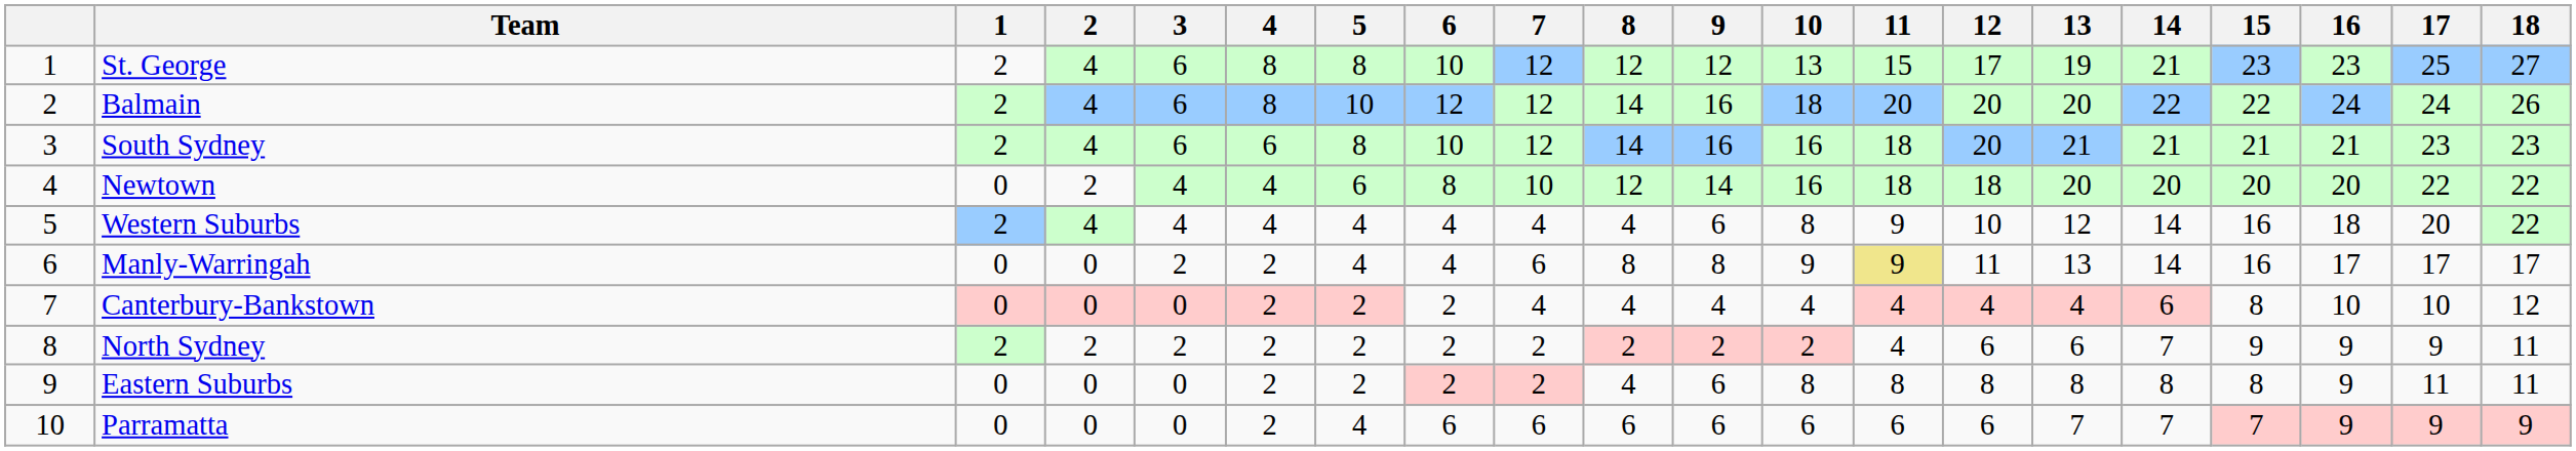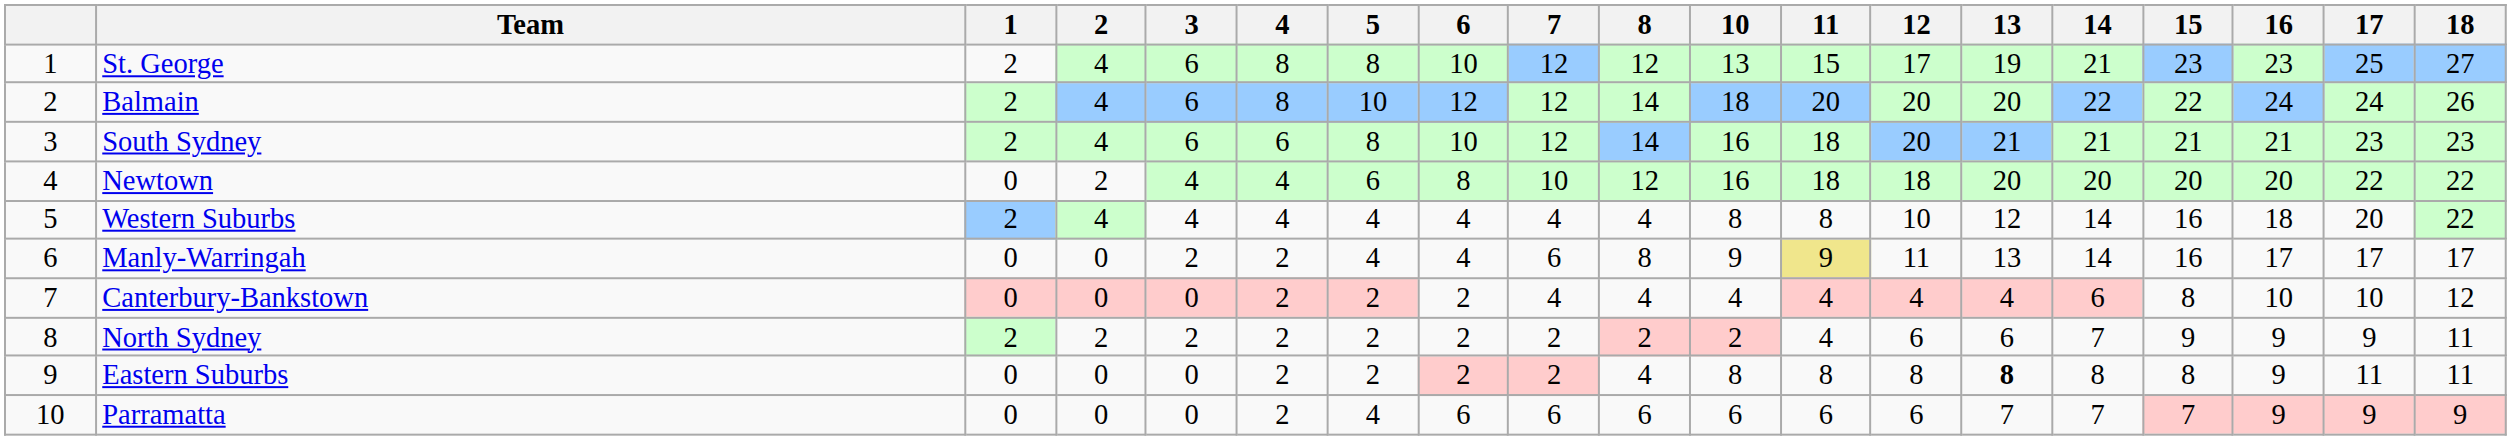 <table class="wikitable" style="text-align:center; line-height: 90%; font-size:90%;" width=100%>
 <tr>
 <th width=20 abbr="Position"></th>
 <th width=250>Team</th>
 <th width=20 abbr="Round 1">1</th>
 <th width=20 abbr="Round 2">2</th>
 <th width=20 abbr="Round 3">3</th>
 <th width=20 abbr="Round 4">4</th>
 <th width=20 abbr="Round 5">5</th>
 <th width=20 abbr="Round 6">6</th>
 <th width=20 abbr="Round 7">7</th>
 <th width=20 abbr="Round 8">8</th>
-<th width=20 abbr="Round 9">9</th>
 <th width=20 abbr="Round 10">10</th>
 <th width=20 abbr="Round 11">11</th>
 <th width=20 abbr="Round 12">12</th>
 <th width=20 abbr="Round 13">13</th>
 <th width=20 abbr="Round 14">14</th>
 <th width=20 abbr="Round 15">15</th>
 <th width=20 abbr="Round 16">16</th>
 <th width=20 abbr="Round 17">17</th>
 <th width=20 abbr="Round 18">18</th>
 </tr>
 <tr>
 <td>1</td>
 <td style="text-align:left;"> <a href='#'>St. George</a></td>
 <td>2</td>
 <td style="background: #ccffcc;">4</td>
 <td style="background: #ccffcc;">6</td>
 <td style="background: #ccffcc;">8</td>
 <td style="background: #ccffcc;">8</td>
 <td style="background: #ccffcc;">10</td>
 <td style="background: #99ccff;">12</td>
-<td style="background: #ccffcc;">12</td>
 <td style="background: #ccffcc;">12</td>
 <td style="background: #ccffcc;">13</td>
 <td style="background: #ccffcc;">15</td>
 <td style="background: #ccffcc;">17</td>
 <td style="background: #ccffcc;">19</td>
 <td style="background: #ccffcc;">21</td>
 <td style="background: #99ccff;">23</td>
 <td style="background: #ccffcc;">23</td>
 <td style="background: #99ccff;">25</td>
 <td style="background: #99ccff;">27</td>
 </tr>
 <tr>
 <td>2</td>
 <td style="text-align:left;"> <a href='#'>Balmain</a></td>
 <td style="background: #ccffcc;">2</td>
 <td style="background: #99ccff;">4</td>
 <td style="background: #99ccff;">6</td>
 <td style="background: #99ccff;">8</td>
 <td style="background: #99ccff;">10</td>
 <td style="background: #99ccff;">12</td>
 <td style="background: #ccffcc;">12</td>
 <td style="background: #ccffcc;">14</td>
-<td style="background: #ccffcc;">16</td>
 <td style="background: #99ccff;">18</td>
 <td style="background: #99ccff;">20</td>
 <td style="background: #ccffcc;">20</td>
 <td style="background: #ccffcc;">20</td>
 <td style="background: #99ccff;">22</td>
 <td style="background: #ccffcc;">22</td>
 <td style="background: #99ccff;">24</td>
 <td style="background: #ccffcc;">24</td>
 <td style="background: #ccffcc;">26</td>
 </tr>
 <tr>
 <td>3</td>
 <td style="text-align:left;"> <a href='#'>South Sydney</a></td>
 <td style="background: #ccffcc;">2</td>
 <td style="background: #ccffcc;">4</td>
 <td style="background: #ccffcc;">6</td>
 <td style="background: #ccffcc;">6</td>
 <td style="background: #ccffcc;">8</td>
 <td style="background: #ccffcc;">10</td>
 <td style="background: #ccffcc;">12</td>
 <td style="background: #99ccff;">14</td>
-<td style="background: #99ccff;">16</td>
 <td style="background: #ccffcc;">16</td>
 <td style="background: #ccffcc;">18</td>
 <td style="background: #99ccff;">20</td>
 <td style="background: #99ccff;">21</td>
 <td style="background: #ccffcc;">21</td>
 <td style="background: #ccffcc;">21</td>
 <td style="background: #ccffcc;">21</td>
 <td style="background: #ccffcc;">23</td>
 <td style="background: #ccffcc;">23</td>
 </tr>
 <tr>
 <td>4</td>
 <td style="text-align:left;"> <a href='#'>Newtown</a></td>
 <td>0</td>
 <td>2</td>
 <td style="background: #ccffcc;">4</td>
 <td style="background: #ccffcc;">4</td>
 <td style="background: #ccffcc;">6</td>
 <td style="background: #ccffcc;">8</td>
 <td style="background: #ccffcc;">10</td>
 <td style="background: #ccffcc;">12</td>
-<td style="background: #ccffcc;">14</td>
 <td style="background: #ccffcc;">16</td>
 <td style="background: #ccffcc;">18</td>
 <td style="background: #ccffcc;">18</td>
 <td style="background: #ccffcc;">20</td>
 <td style="background: #ccffcc;">20</td>
 <td style="background: #ccffcc;">20</td>
 <td style="background: #ccffcc;">20</td>
 <td style="background: #ccffcc;">22</td>
 <td style="background: #ccffcc;">22</td>
 </tr>
 <tr>
 <td>5</td>
 <td style="text-align:left;"> <a href='#'>Western Suburbs</a></td>
 <td style="background: #99ccff;">2</td>
 <td style="background: #ccffcc;">4</td>
 <td>4</td>
 <td>4</td>
 <td>4</td>
 <td>4</td>
 <td>4</td>
 <td>4</td>
-<td>6</td>
 <td>8</td>
-<td>9</td>
+<td>8</td>
 <td>10</td>
 <td>12</td>
 <td>14</td>
 <td>16</td>
 <td>18</td>
 <td>20</td>
 <td style="background: #ccffcc;">22</td>
 </tr>
 <tr>
 <td>6</td>
 <td style="text-align:left;"> <a href='#'>Manly-Warringah</a></td>
 <td>0</td>
 <td>0</td>
 <td>2</td>
 <td>2</td>
 <td>4</td>
 <td>4</td>
 <td>6</td>
-<td>8</td>
 <td>8</td>
 <td>9</td>
 <td style="background: khaki;">9</td>
 <td>11</td>
 <td>13</td>
 <td>14</td>
 <td>16</td>
 <td>17</td>
 <td>17</td>
 <td>17</td>
 </tr>
 <tr>
 <td>7</td>
 <td style="text-align:left;"> <a href='#'>Canterbury-Bankstown</a></td>
 <td style="background: #ffcccc;">0</td>
 <td style="background: #ffcccc;">0</td>
 <td style="background: #ffcccc;">0</td>
 <td style="background: #ffcccc;">2</td>
 <td style="background: #ffcccc;">2</td>
 <td>2</td>
-<td>4</td>
 <td>4</td>
 <td>4</td>
 <td>4</td>
 <td style="background: #ffcccc;">4</td>
 <td style="background: #ffcccc;">4</td>
 <td style="background: #ffcccc;">4</td>
 <td style="background: #ffcccc;">6</td>
 <td>8</td>
 <td>10</td>
 <td>10</td>
 <td>12</td>
 </tr>
 <tr>
 <td>8</td>
 <td style="text-align:left;"> <a href='#'>North Sydney</a></td>
 <td style="background: #ccffcc;">2</td>
 <td>2</td>
 <td>2</td>
 <td>2</td>
 <td>2</td>
 <td>2</td>
 <td>2</td>
 <td style="background: #ffcccc;">2</td>
 <td style="background: #ffcccc;">2</td>
-<td style="background: #ffcccc;">2</td>
 <td>4</td>
 <td>6</td>
 <td>6</td>
 <td>7</td>
 <td>9</td>
 <td>9</td>
 <td>9</td>
 <td>11</td>
 </tr>
 <tr>
 <td>9</td>
 <td style="text-align:left;"> <a href='#'>Eastern Suburbs</a></td>
 <td>0</td>
 <td>0</td>
 <td>0</td>
 <td>2</td>
 <td>2</td>
 <td style="background: #ffcccc;">2</td>
 <td style="background: #ffcccc;">2</td>
 <td>4</td>
-<td>6</td>
 <td>8</td>
 <td>8</td>
 <td>8</td>
-<td>8</td>
+<td><strong>8</strong></td>
 <td>8</td>
 <td>8</td>
 <td>9</td>
 <td>11</td>
 <td>11</td>
 </tr>
 <tr>
 <td>10</td>
 <td style="text-align:left;"> <a href='#'>Parramatta</a></td>
 <td>0</td>
 <td>0</td>
 <td>0</td>
 <td>2</td>
 <td>4</td>
 <td>6</td>
 <td>6</td>
 <td>6</td>
 <td>6</td>
 <td>6</td>
 <td>6</td>
-<td>6</td>
 <td>7</td>
 <td>7</td>
 <td style="background: #ffcccc;">7</td>
 <td style="background: #ffcccc;">9</td>
 <td style="background: #ffcccc;">9</td>
 <td style="background: #ffcccc;">9</td>
 </tr>
 </table>
